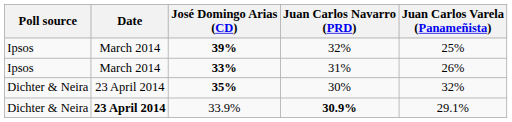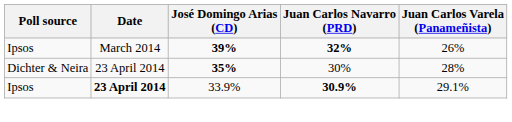 <table class="wikitable sortable" style=text-align:center>
 <tr style="background:lightgrey;">
 <th>Poll source</th>
 <th>Date</th>
 <th>José Domingo Arias<br>(<a href='#'>CD</a>)</th>
 <th>Juan Carlos Navarro<br>(<a href='#'>PRD</a>)</th>
 <th>Juan Carlos Varela<br>(<a href='#'>Panameñista</a>)</th>
 </tr>
 <tr>
 <td align="left">Ipsos</td>
 <td>March 2014</td>
 <td><strong>39%</strong></td>
-<td>32%</td>
-<td>25%</td>
-</tr>
-<tr>
-<td align="left">Ipsos</td>
-<td>March 2014</td>
-<td><strong>33%</strong></td>
-<td>31%</td>
+<td><strong>32%</strong></td>
 <td>26%</td>
 </tr>
 <tr>
 <td align="left">Dichter & Neira</td>
 <td>23 April 2014</td>
 <td><strong>35%</strong></td>
 <td>30%</td>
-<td>32%</td>
+<td>28%</td>
 </tr>
 <tr>
-<td align="left">Dichter & Neira</td>
+<td align="left">Ipsos</td>
 <td><strong>23 April 2014</strong></td>
 <td>33.9%</td>
 <td><strong>30.9%</strong></td>
 <td>29.1%</td>
 </tr>
 </table>
